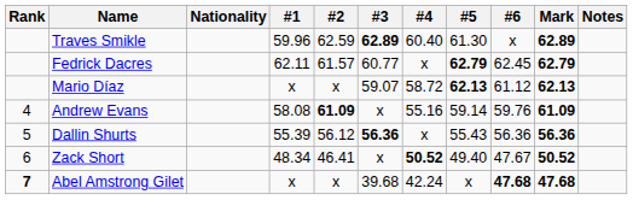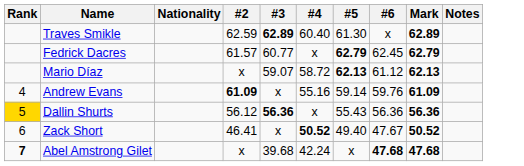 <table class="wikitable sortable" style="text-align:center">
 <tr>
 <th>Rank</th>
 <th>Name</th>
 <th>Nationality</th>
-<th>#1</th>
 <th>#2</th>
 <th>#3</th>
 <th>#4</th>
 <th>#5</th>
 <th>#6</th>
 <th>Mark</th>
 <th>Notes</th>
 </tr>
 <tr>
 <td></td>
 <td align=left><a href='#'>Traves Smikle</a></td>
 <td align=left></td>
-<td>59.96</td>
 <td>62.59</td>
 <td><strong>62.89</strong></td>
 <td>60.40</td>
 <td>61.30</td>
 <td>x</td>
 <td><strong>62.89</strong></td>
 <td></td>
 </tr>
 <tr>
 <td></td>
 <td align=left><a href='#'>Fedrick Dacres</a></td>
 <td align=left></td>
-<td>62.11</td>
 <td>61.57</td>
 <td>60.77</td>
 <td>x</td>
 <td><strong>62.79</strong></td>
 <td>62.45</td>
 <td><strong>62.79</strong></td>
 <td></td>
 </tr>
 <tr>
 <td></td>
 <td align=left><a href='#'>Mario Díaz</a></td>
 <td align=left></td>
 <td>x</td>
-<td>x</td>
 <td>59.07</td>
 <td>58.72</td>
 <td><strong>62.13</strong></td>
 <td>61.12</td>
 <td><strong>62.13</strong></td>
 <td></td>
 </tr>
 <tr>
 <td>4</td>
 <td align=left><a href='#'>Andrew Evans</a></td>
 <td align=left></td>
-<td>58.08</td>
 <td><strong>61.09</strong></td>
 <td>x</td>
 <td>55.16</td>
 <td>59.14</td>
 <td>59.76</td>
 <td><strong>61.09</strong></td>
 <td></td>
 </tr>
 <tr>
-<td>5</td>
+<td style="background: gold;">5</td>
 <td align=left><a href='#'>Dallin Shurts</a></td>
 <td align=left></td>
-<td>55.39</td>
 <td>56.12</td>
 <td><strong>56.36</strong></td>
 <td>x</td>
 <td>55.43</td>
 <td>56.36</td>
 <td><strong>56.36</strong></td>
 <td></td>
 </tr>
 <tr>
 <td>6</td>
 <td align=left><a href='#'>Zack Short</a></td>
 <td align=left></td>
-<td>48.34</td>
 <td>46.41</td>
 <td>x</td>
 <td><strong>50.52</strong></td>
 <td>49.40</td>
 <td>47.67</td>
 <td><strong>50.52</strong></td>
 <td></td>
 </tr>
 <tr>
 <td><strong>7</strong></td>
 <td align=left><a href='#'>Abel Amstrong Gilet</a></td>
 <td align=left></td>
 <td>x</td>
-<td>x</td>
 <td>39.68</td>
 <td>42.24</td>
 <td>x</td>
 <td><strong>47.68</strong></td>
 <td><strong>47.68</strong></td>
 <td></td>
 </tr>
 </table>
